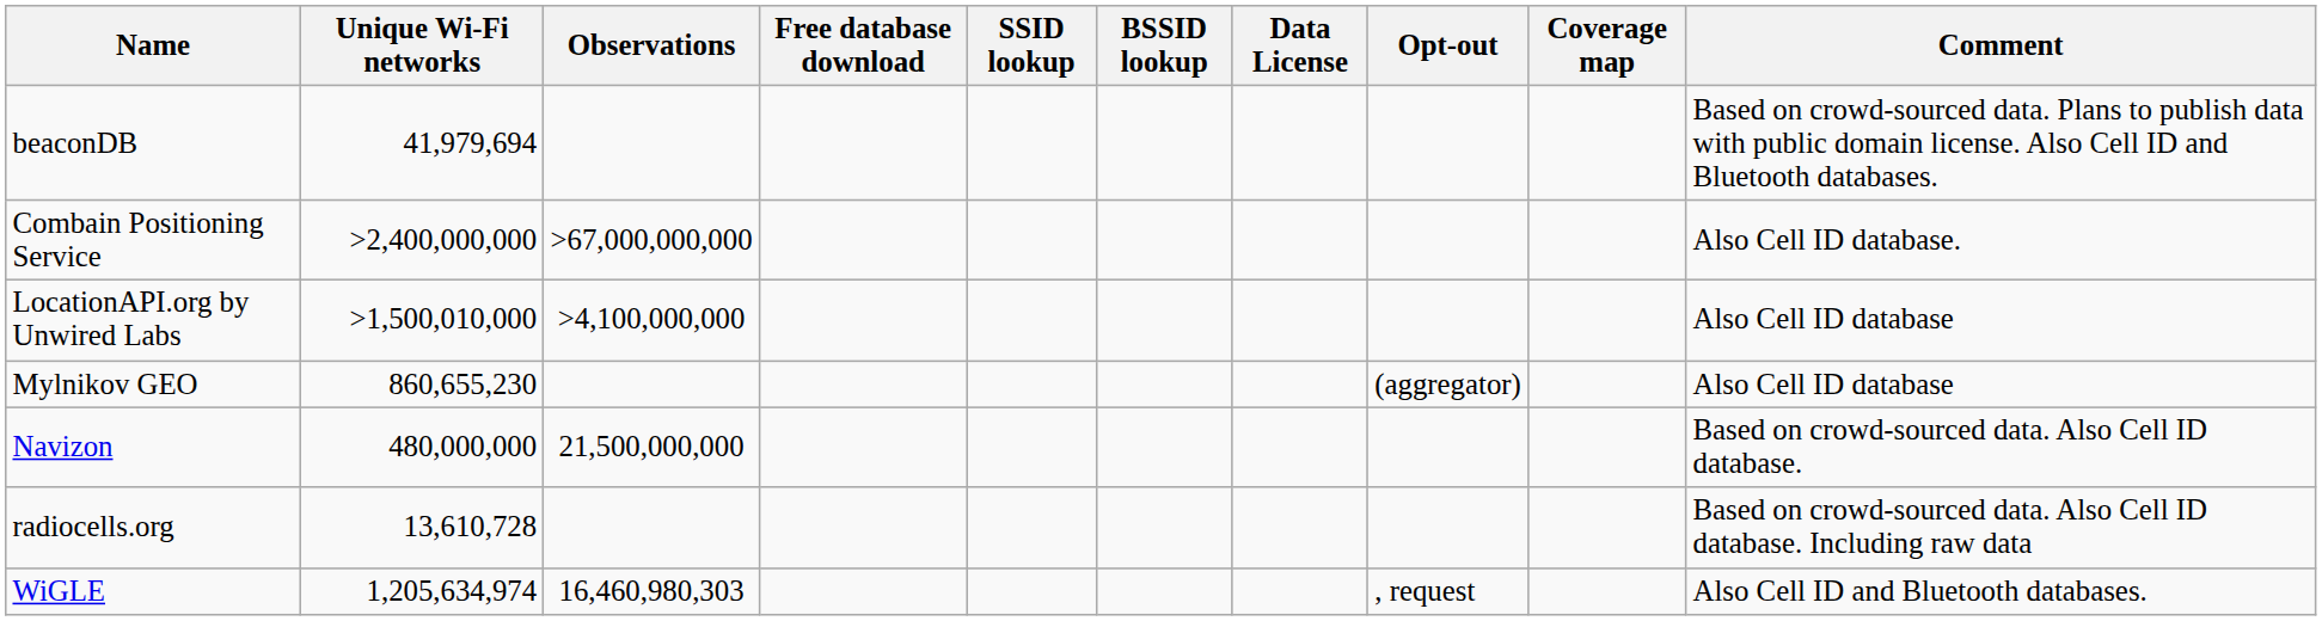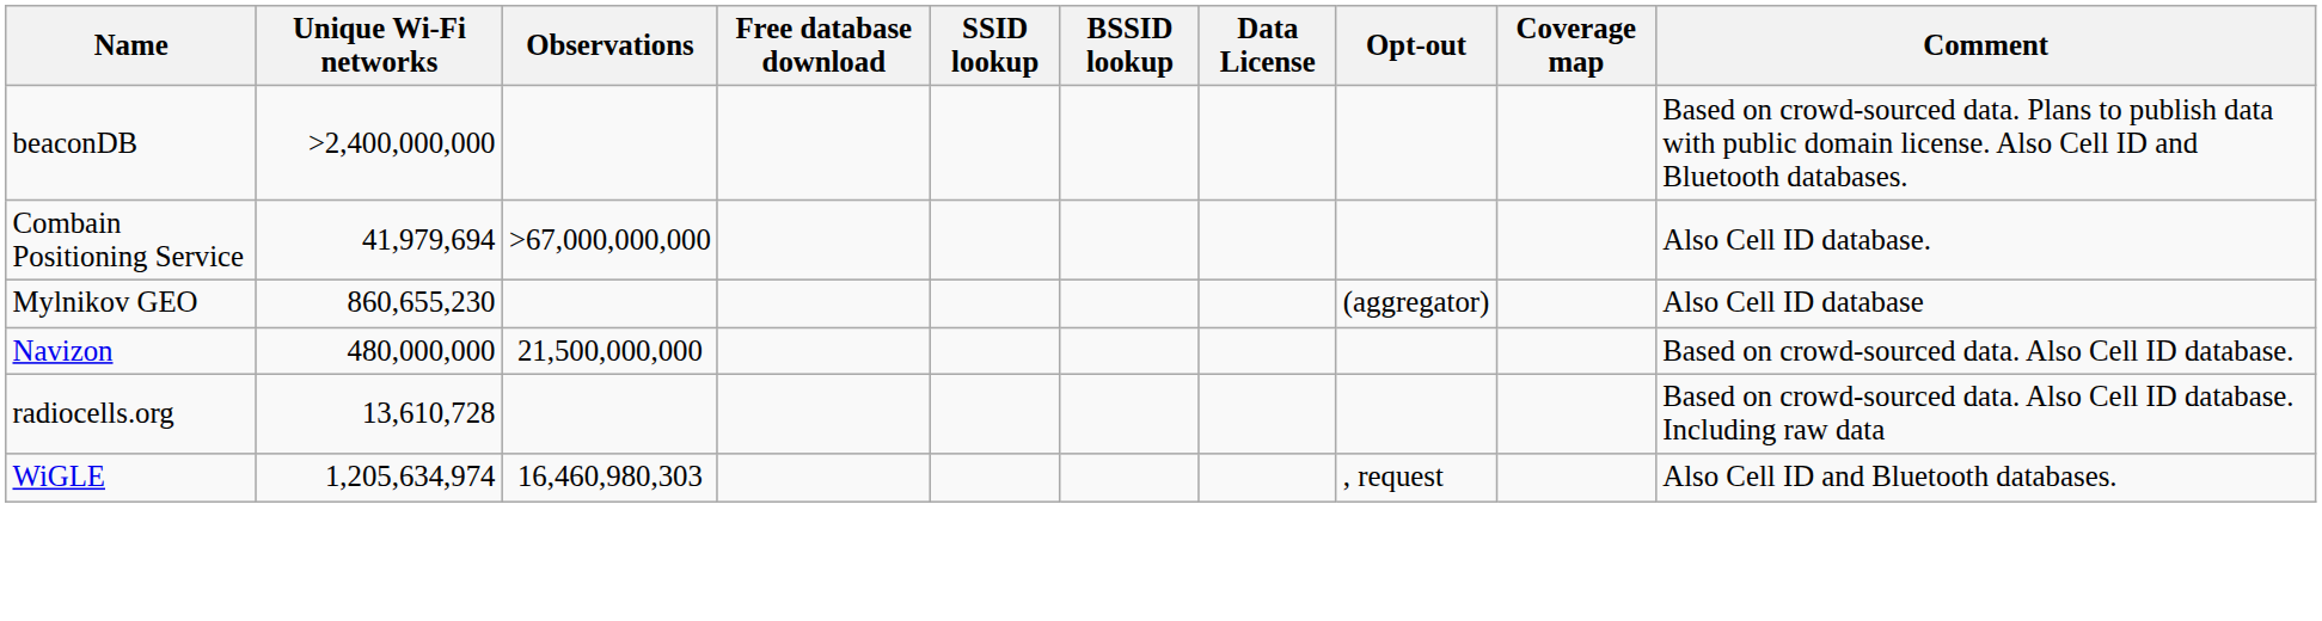 <table class="wikitable sortable">
 <tr>
 <th>Name</th>
 <th>Unique Wi-Fi networks</th>
 <th>Observations</th>
 <th>Free database download</th>
 <th>SSID lookup</th>
 <th>BSSID lookup</th>
 <th>Data License</th>
 <th>Opt-out</th>
 <th>Coverage map</th>
 <th class="unsortable">Comment</th>
 </tr>
 <tr>
 <td>beaconDB</td>
-<td style="text-align:right;">41,979,694</td>
+<td style="text-align:right;">>2,400,000,000</td>
 <td></td>
 <td></td>
 <td></td>
 <td></td>
 <td></td>
 <td></td>
 <td></td>
 <td>Based on crowd-sourced data. Plans to publish data with public domain license. Also Cell ID and Bluetooth databases.</td>
 </tr>
 <tr>
 <td>Combain Positioning Service</td>
-<td style="text-align:right;">>2,400,000,000</td>
+<td style="text-align:right;">41,979,694</td>
 <td style="text-align:center;">>67,000,000,000</td>
 <td></td>
 <td></td>
 <td></td>
 <td></td>
 <td></td>
 <td> </td>
 <td>Also Cell ID database.</td>
-</tr>
-<tr>
-<td>LocationAPI.org by Unwired Labs </td>
-<td style="text-align:right;">>1,500,010,000</td>
-<td style="text-align:center;">>4,100,000,000</td>
-<td></td>
-<td></td>
-<td></td>
-<td></td>
-<td></td>
-<td></td>
-<td>Also Cell ID database</td>
 </tr>
 <tr>
 <td>Mylnikov GEO</td>
 <td style="text-align:right;">860,655,230</td>
 <td></td>
 <td></td>
 <td></td>
 <td></td>
 <td></td>
 <td> (aggregator)</td>
 <td> </td>
 <td>Also Cell ID database</td>
 </tr>
 <tr>
 <td><a href='#'>Navizon</a></td>
 <td style="text-align:right;">480,000,000</td>
 <td style="text-align:center;">21,500,000,000</td>
 <td></td>
 <td></td>
 <td></td>
 <td></td>
 <td></td>
 <td> </td>
 <td>Based on crowd-sourced data. Also Cell ID database.</td>
 </tr>
 <tr>
 <td>radiocells.org</td>
 <td style="text-align:right;">13,610,728</td>
 <td></td>
 <td></td>
 <td></td>
 <td></td>
 <td></td>
 <td></td>
 <td> </td>
 <td>Based on crowd-sourced data. Also Cell ID database. Including raw data</td>
 </tr>
 <tr>
 <td><a href='#'>WiGLE</a></td>
 <td style="text-align:right;">1,205,634,974</td>
 <td style="text-align:center;">16,460,980,303</td>
 <td></td>
 <td></td>
 <td></td>
 <td></td>
 <td>, request</td>
 <td></td>
 <td>Also Cell ID and Bluetooth databases.</td>
 </tr>
 </table>
